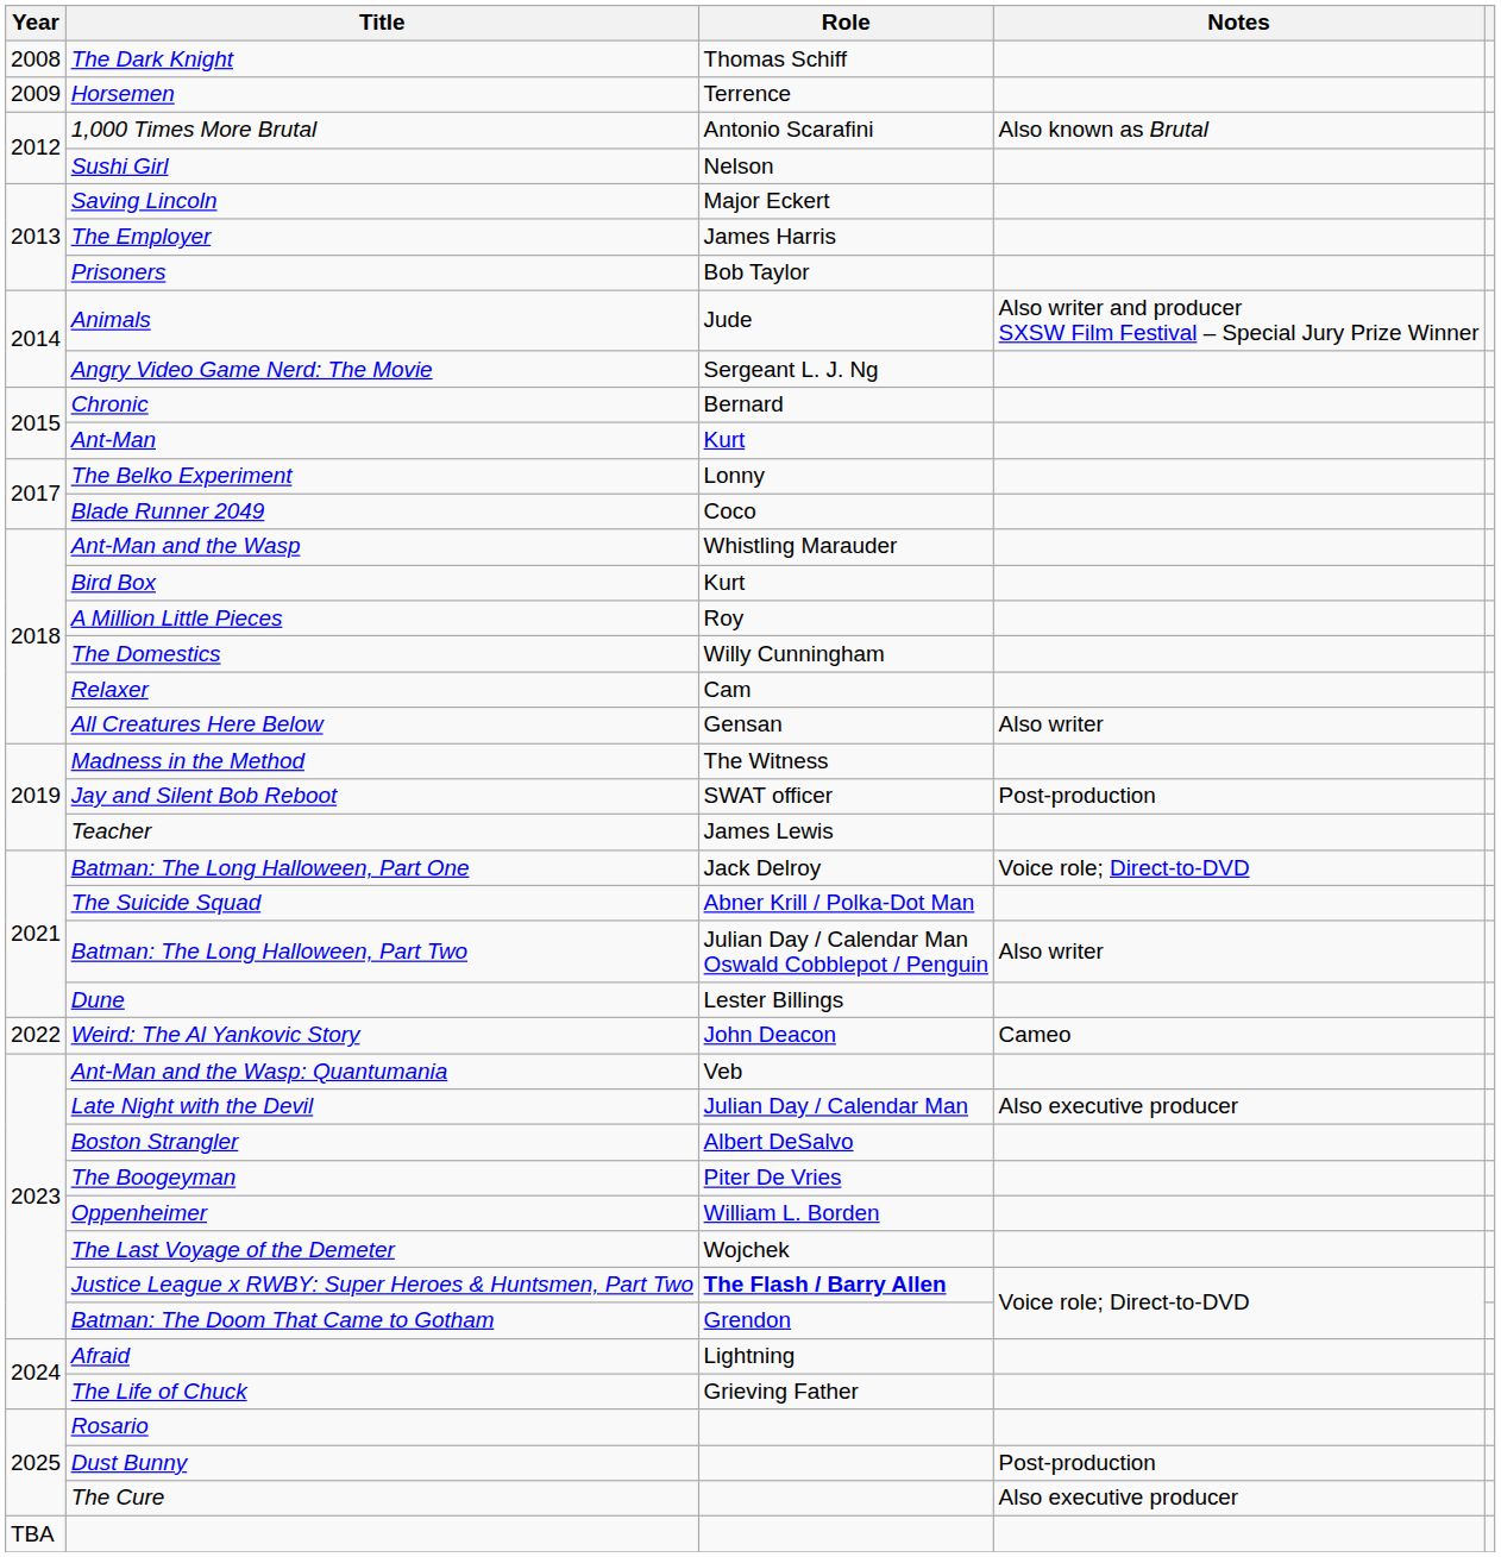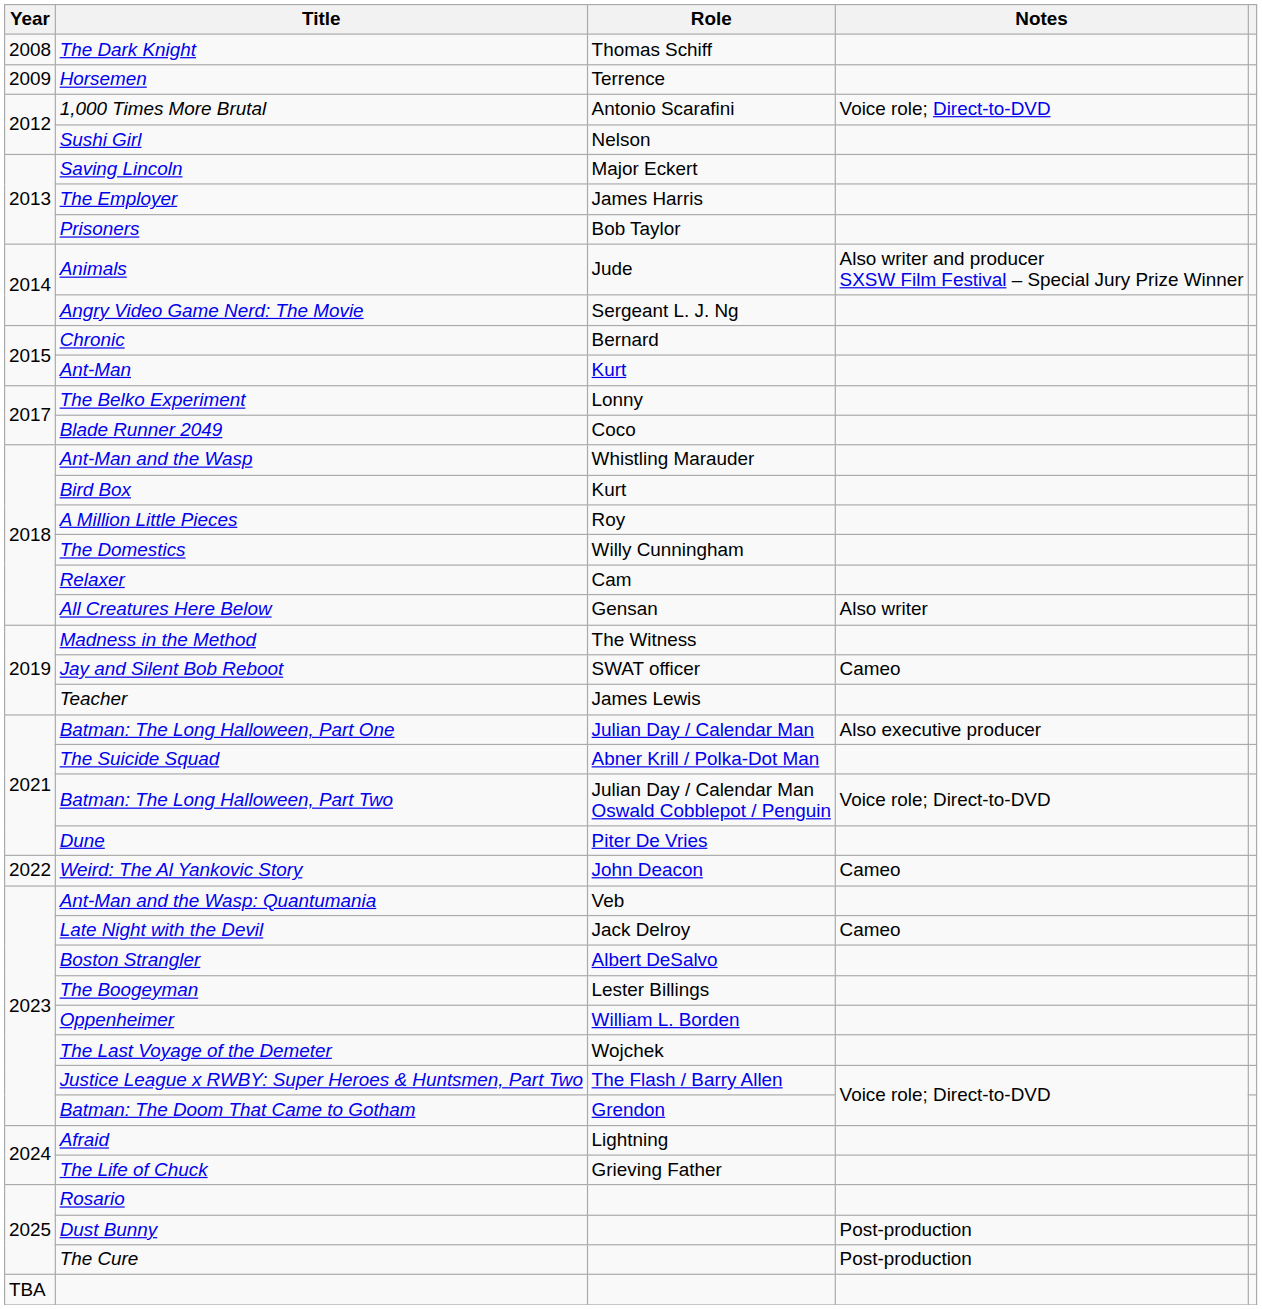 <table class="wikitable sortable">
 <tr>
 <th>Year</th>
 <th>Title</th>
 <th>Role</th>
 <th class="unsortable">Notes</th>
 <th class="unsortable"></th>
 </tr>
 <tr>
 <td>2008</td>
 <td><em><a href='#'>The Dark Knight</a></em></td>
 <td>Thomas Schiff</td>
 <td></td>
 <td></td>
 </tr>
 <tr>
 <td>2009</td>
 <td><em><a href='#'>Horsemen</a></em></td>
 <td>Terrence</td>
 <td></td>
 <td></td>
 </tr>
 <tr>
 <td rowspan="2">2012</td>
 <td><em>1,000 Times More Brutal</em></td>
 <td>Antonio Scarafini</td>
-<td>Also known as <em>Brutal</em></td>
+<td>Voice role; <a href='#'>Direct-to-DVD</a></td>
 <td></td>
 </tr>
 <tr>
 <td><em><a href='#'>Sushi Girl</a></em></td>
 <td>Nelson</td>
 <td></td>
 <td></td>
 </tr>
 <tr>
 <td rowspan="3">2013</td>
 <td><em><a href='#'>Saving Lincoln</a></em></td>
 <td>Major Eckert</td>
 <td></td>
 <td></td>
 </tr>
 <tr>
 <td><em><a href='#'>The Employer</a></em></td>
 <td>James Harris</td>
 <td></td>
 <td></td>
 </tr>
 <tr>
 <td><em><a href='#'>Prisoners</a></em></td>
 <td>Bob Taylor</td>
 <td></td>
 <td></td>
 </tr>
 <tr>
 <td rowspan="2">2014</td>
 <td><em><a href='#'>Animals</a></em></td>
 <td>Jude</td>
 <td>Also writer and producer<br><a href='#'>SXSW Film Festival</a> – Special Jury Prize Winner</td>
 <td></td>
 </tr>
 <tr>
 <td><em><a href='#'>Angry Video Game Nerd: The Movie</a></em></td>
 <td>Sergeant L. J. Ng</td>
 <td></td>
 <td></td>
 </tr>
 <tr>
 <td rowspan="2">2015</td>
 <td><em><a href='#'>Chronic</a></em></td>
 <td>Bernard</td>
 <td></td>
 <td></td>
 </tr>
 <tr>
 <td><em><a href='#'>Ant-Man</a></em></td>
 <td><a href='#'>Kurt</a></td>
 <td></td>
 <td></td>
 </tr>
 <tr>
 <td rowspan="2">2017</td>
 <td><em><a href='#'>The Belko Experiment</a></em></td>
 <td>Lonny</td>
 <td></td>
 <td></td>
 </tr>
 <tr>
 <td><em><a href='#'>Blade Runner 2049</a></em></td>
 <td>Coco</td>
 <td></td>
 <td></td>
 </tr>
 <tr>
 <td rowspan="6">2018</td>
 <td><em><a href='#'>Ant-Man and the Wasp</a></em></td>
 <td>Whistling Marauder</td>
 <td></td>
 <td></td>
 </tr>
 <tr>
 <td><em><a href='#'>Bird Box</a></em></td>
 <td>Kurt</td>
 <td></td>
 <td></td>
 </tr>
 <tr>
 <td><em><a href='#'>A Million Little Pieces</a></em></td>
 <td>Roy</td>
 <td></td>
 <td></td>
 </tr>
 <tr>
 <td><em><a href='#'>The Domestics</a></em></td>
 <td>Willy Cunningham</td>
 <td></td>
 <td></td>
 </tr>
 <tr>
 <td><em><a href='#'>Relaxer</a></em></td>
 <td>Cam</td>
 <td></td>
 <td></td>
 </tr>
 <tr>
 <td><em><a href='#'>All Creatures Here Below</a></em></td>
 <td>Gensan</td>
 <td>Also writer</td>
 <td></td>
 </tr>
 <tr>
 <td rowspan="3">2019</td>
 <td><em><a href='#'>Madness in the Method</a></em></td>
 <td>The Witness</td>
 <td></td>
 <td></td>
 </tr>
 <tr>
 <td><em><a href='#'>Jay and Silent Bob Reboot</a></em></td>
 <td>SWAT officer</td>
-<td>Post-production</td>
+<td>Cameo</td>
 <td></td>
 </tr>
 <tr>
 <td><em>Teacher</em></td>
 <td>James Lewis</td>
 <td></td>
 <td></td>
 </tr>
 <tr>
 <td rowspan="4">2021</td>
 <td><em><a href='#'>Batman: The Long Halloween, Part One</a></em></td>
-<td>Jack Delroy</td>
-<td>Voice role; <a href='#'>Direct-to-DVD</a></td>
+<td><a href='#'>Julian Day / Calendar Man</a></td>
+<td>Also executive producer</td>
 <td></td>
 </tr>
 <tr>
 <td><em><a href='#'>The Suicide Squad</a></em></td>
 <td><a href='#'>Abner Krill / Polka-Dot Man</a></td>
 <td></td>
 <td></td>
 </tr>
 <tr>
 <td><em><a href='#'>Batman: The Long Halloween, Part Two</a></em></td>
 <td>Julian Day / Calendar Man<br><a href='#'>Oswald Cobblepot / Penguin</a></td>
-<td>Also writer</td>
+<td>Voice role; Direct-to-DVD</td>
 <td></td>
 </tr>
 <tr>
 <td><em><a href='#'>Dune</a></em></td>
-<td>Lester Billings</td>
+<td><a href='#'>Piter De Vries</a></td>
 <td></td>
 <td></td>
 </tr>
 <tr>
 <td>2022</td>
 <td><em><a href='#'>Weird: The Al Yankovic Story</a></em></td>
 <td><a href='#'>John Deacon</a></td>
 <td>Cameo</td>
 <td></td>
 </tr>
 <tr>
 <td rowspan="8">2023</td>
 <td><em><a href='#'>Ant-Man and the Wasp: Quantumania</a></em></td>
 <td>Veb</td>
 <td></td>
 <td></td>
 </tr>
 <tr>
 <td><em><a href='#'>Late Night with the Devil</a></em></td>
-<td><a href='#'>Julian Day / Calendar Man</a></td>
-<td>Also executive producer</td>
+<td>Jack Delroy</td>
+<td>Cameo</td>
 <td></td>
 </tr>
 <tr>
 <td><em><a href='#'>Boston Strangler</a></em></td>
 <td><a href='#'>Albert DeSalvo</a></td>
 <td></td>
 <td></td>
 </tr>
 <tr>
 <td><em><a href='#'>The Boogeyman</a></em></td>
-<td><a href='#'>Piter De Vries</a></td>
+<td>Lester Billings</td>
 <td></td>
 <td></td>
 </tr>
 <tr>
 <td><em><a href='#'>Oppenheimer</a></em></td>
 <td><a href='#'>William L. Borden</a></td>
 <td></td>
 <td></td>
 </tr>
 <tr>
 <td><em><a href='#'>The Last Voyage of the Demeter</a></em></td>
 <td>Wojchek</td>
 <td></td>
 <td></td>
 </tr>
 <tr>
 <td><em><a href='#'>Justice League x RWBY: Super Heroes & Huntsmen, Part Two</a></em></td>
-<td><strong><a href='#'>The Flash / Barry Allen</a></strong></td>
+<td><a href='#'>The Flash / Barry Allen</a></td>
 <td rowspan=2>Voice role; Direct-to-DVD</td>
 <td></td>
 </tr>
 <tr>
 <td><em><a href='#'>Batman: The Doom That Came to Gotham</a></em></td>
 <td><a href='#'>Grendon</a></td>
 <td></td>
 </tr>
 <tr>
 <td rowspan="2">2024</td>
 <td><em><a href='#'>Afraid</a></em></td>
 <td>Lightning</td>
 <td></td>
 <td></td>
 </tr>
 <tr>
 <td><em><a href='#'>The Life of Chuck</a></em></td>
 <td>Grieving Father</td>
 <td></td>
 <td></td>
 </tr>
 <tr>
 <td rowspan=3>2025</td>
 <td><em><a href='#'>Rosario</a></em></td>
 <td></td>
 <td></td>
 <td></td>
 </tr>
 <tr>
 <td><em><a href='#'>Dust Bunny</a></em></td>
 <td></td>
 <td>Post-production</td>
 <td></td>
 </tr>
 <tr>
 <td><em>The Cure</em></td>
 <td></td>
-<td>Also executive producer</td>
+<td>Post-production</td>
 <td></td>
 </tr>
 <tr>
 <td>TBA</td>
 <td><em></em></td>
 <td></td>
 <td></td>
 </tr>
 </table>
